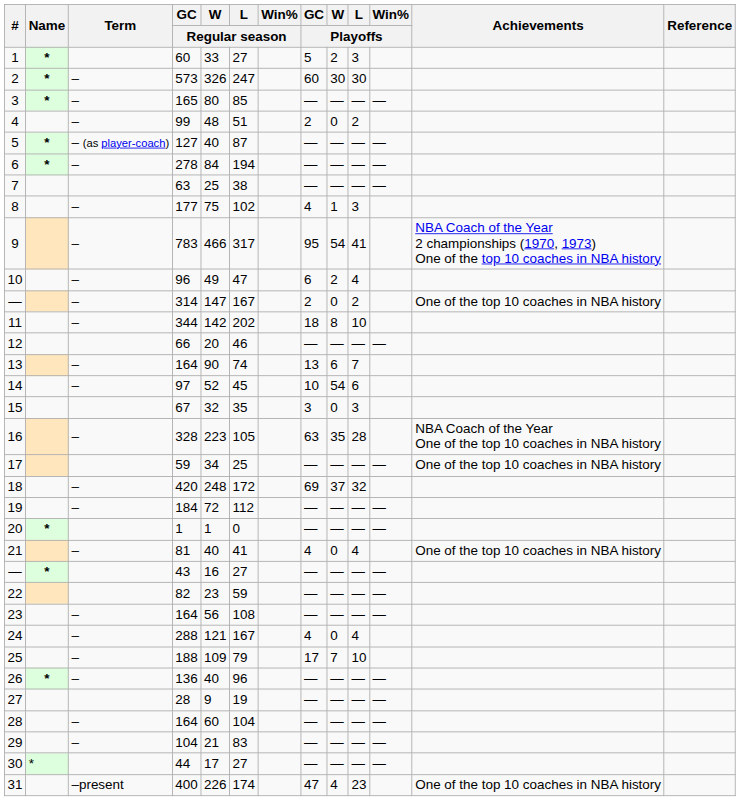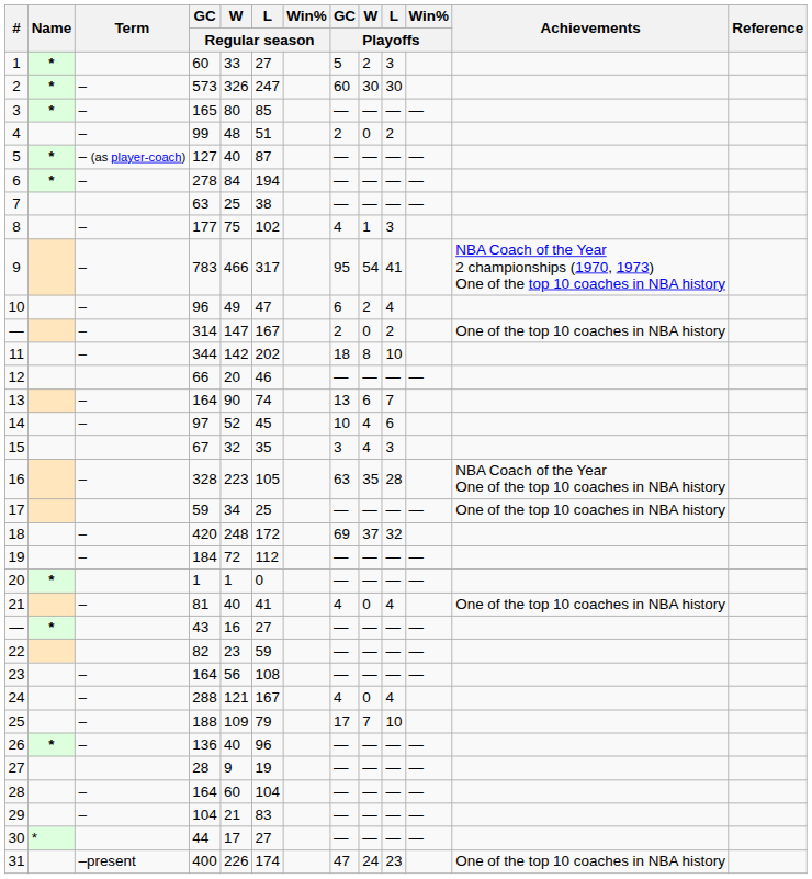 <table class="wikitable plainrowheaders sortable" summary="# (sortable), Name (sortable), Term (sortable), Regular season games coached (sortable), Regular season wins (sortable), Regular season losses (sortable), Regular season winning percentage (sortable), Playoffs games coached (sortable), Playoffs wins (sortable), Playoffs losses (sortable), Playoffs winning percentage (sortable), Achievements and Reference">
 <tr>
 <th scope="col" data-sort-type="number" rowspan="2">#</th>
 <th scope="col" rowspan="2">Name</th>
 <th scope="col" rowspan="2">Term</th>
 <th scope="col">GC</th>
 <th scope="col">W</th>
 <th scope="col">L</th>
 <th scope="col">Win%</th>
 <th scope="col" data-sort-type="number">GC</th>
 <th scope="col" data-sort-type="number">W</th>
 <th scope="col" data-sort-type="number">L</th>
 <th scope="col" data-sort-type="number">Win%</th>
 <th scope="col" rowspan="2" class=unsortable>Achievements</th>
 <th scope="col" rowspan="2" class=unsortable>Reference</th>
 </tr>
 <tr class="unsortable">
 <th scope="col" colspan="4">Regular season</th>
 <th scope="col" colspan="4">Playoffs</th>
 </tr>
 <tr>
 <td align=center>1</td>
 <th scope="row" style="background-color:#ddffdd">*</th>
 <td></td>
 <td>60</td>
 <td>33</td>
 <td>27</td>
 <td></td>
 <td>5</td>
 <td>2</td>
 <td>3</td>
 <td></td>
 <td></td>
 <td align=center></td>
 </tr>
 <tr>
 <td align=center>2</td>
 <th scope="row" style="background-color:#ddffdd">*</th>
 <td>–</td>
 <td>573</td>
 <td>326</td>
 <td>247</td>
 <td></td>
 <td>60</td>
 <td>30</td>
 <td>30</td>
 <td></td>
 <td></td>
 <td align=center></td>
 </tr>
 <tr>
 <td align=center>3</td>
 <th scope="row" style="background-color:#ddffdd">*</th>
 <td>–</td>
 <td>165</td>
 <td>80</td>
 <td>85</td>
 <td></td>
 <td>—</td>
 <td>—</td>
 <td>—</td>
 <td>—</td>
 <td></td>
 <td align=center></td>
 </tr>
 <tr>
 <td align=center>4</td>
 <th scope="row" style="background-color:transparent;"></th>
 <td>–</td>
 <td>99</td>
 <td>48</td>
 <td>51</td>
 <td></td>
 <td>2</td>
 <td>0</td>
 <td>2</td>
 <td></td>
 <td></td>
 <td align=center></td>
 </tr>
 <tr>
 <td align=center>5</td>
 <th scope="row" style="background-color:#ddffdd">*</th>
 <td>– <small>(as <a href='#'>player-coach</a>)</small></td>
 <td>127</td>
 <td>40</td>
 <td>87</td>
 <td></td>
 <td>—</td>
 <td>—</td>
 <td>—</td>
 <td>—</td>
 <td></td>
 <td align=center></td>
 </tr>
 <tr>
 <td align=center>6</td>
 <th scope="row" style="background-color:#ddffdd">*</th>
 <td>–</td>
 <td>278</td>
 <td>84</td>
 <td>194</td>
 <td></td>
 <td>—</td>
 <td>—</td>
 <td>—</td>
 <td>—</td>
 <td></td>
 <td align=center></td>
 </tr>
 <tr>
 <td align=center>7</td>
 <th scope="row" style="background-color:transparent;"></th>
 <td></td>
 <td>63</td>
 <td>25</td>
 <td>38</td>
 <td></td>
 <td>—</td>
 <td>—</td>
 <td>—</td>
 <td>—</td>
 <td></td>
 <td align=center></td>
 </tr>
 <tr>
 <td align=center>8</td>
 <th scope="row" style="background-color:transparent;"></th>
 <td>–</td>
 <td>177</td>
 <td>75</td>
 <td>102</td>
 <td></td>
 <td>4</td>
 <td>1</td>
 <td>3</td>
 <td></td>
 <td></td>
 <td align=center></td>
 </tr>
 <tr>
 <td align=center>9</td>
 <th scope="row" style="background-color:#FFE6BD"></th>
 <td>–</td>
 <td>783</td>
 <td>466</td>
 <td>317</td>
 <td></td>
 <td>95</td>
 <td>54</td>
 <td>41</td>
 <td></td>
 <td> <a href='#'>NBA Coach of the Year</a><br>2 championships (<a href='#'>1970</a>, <a href='#'>1973</a>)<br>One of the <a href='#'>top 10 coaches in NBA history</a></td>
 <td align=center></td>
 </tr>
 <tr>
 <td align=center>10</td>
 <th scope="row" style="background-color:transparent;"></th>
 <td>–</td>
 <td>96</td>
 <td>49</td>
 <td>47</td>
 <td></td>
 <td>6</td>
 <td>2</td>
 <td>4</td>
 <td></td>
 <td></td>
 <td align=center></td>
 </tr>
 <tr>
 <td align=center>—</td>
 <th scope="row" style="background-color:#FFE6BD"></th>
 <td>–</td>
 <td>314</td>
 <td>147</td>
 <td>167</td>
 <td></td>
 <td>2</td>
 <td>0</td>
 <td>2</td>
 <td></td>
 <td>One of the top 10 coaches in NBA history</td>
 <td align=center></td>
 </tr>
 <tr>
 <td align=center>11</td>
 <th scope="row" style="background-color:transparent;"></th>
 <td>–</td>
 <td>344</td>
 <td>142</td>
 <td>202</td>
 <td></td>
 <td>18</td>
 <td>8</td>
 <td>10</td>
 <td></td>
 <td></td>
 <td align=center></td>
 </tr>
 <tr>
 <td align=center>12</td>
 <th scope="row" style="background-color:transparent;"></th>
 <td></td>
 <td>66</td>
 <td>20</td>
 <td>46</td>
 <td></td>
 <td>—</td>
 <td>—</td>
 <td>—</td>
 <td>—</td>
 <td></td>
 <td align=center></td>
 </tr>
 <tr>
 <td align=center>13</td>
 <th scope="row" style="background-color:#FFE6BD"></th>
 <td>–</td>
 <td>164</td>
 <td>90</td>
 <td>74</td>
 <td></td>
 <td>13</td>
 <td>6</td>
 <td>7</td>
 <td></td>
 <td></td>
 <td align=center></td>
 </tr>
 <tr>
 <td align=center>14</td>
 <th scope="row" style="background-color:transparent;"></th>
 <td>–</td>
 <td>97</td>
 <td>52</td>
 <td>45</td>
 <td></td>
 <td>10</td>
-<td>54</td>
+<td>4</td>
 <td>6</td>
 <td></td>
 <td></td>
 <td align=center></td>
 </tr>
 <tr>
 <td align=center>15</td>
 <th scope="row" style="background-color:transparent;"></th>
 <td></td>
 <td>67</td>
 <td>32</td>
 <td>35</td>
 <td></td>
 <td>3</td>
-<td>0</td>
+<td>4</td>
 <td>3</td>
 <td></td>
 <td></td>
 <td align=center></td>
 </tr>
 <tr>
 <td align=center>16</td>
 <th scope="row" style="background-color:#FFE6BD"></th>
 <td>–</td>
 <td>328</td>
 <td>223</td>
 <td>105</td>
 <td></td>
 <td>63</td>
 <td>35</td>
 <td>28</td>
 <td></td>
 <td> NBA Coach of the Year<br>One of the top 10 coaches in NBA history</td>
 <td align=center></td>
 </tr>
 <tr>
 <td align=center>17</td>
 <th scope="row" style="background-color:#FFE6BD"></th>
 <td></td>
 <td>59</td>
 <td>34</td>
 <td>25</td>
 <td></td>
 <td>—</td>
 <td>—</td>
 <td>—</td>
 <td>—</td>
 <td>One of the top 10 coaches in NBA history</td>
 <td align=center></td>
 </tr>
 <tr>
 <td align=center>18</td>
 <th scope="row" style="background-color:transparent;"></th>
 <td>–</td>
 <td>420</td>
 <td>248</td>
 <td>172</td>
 <td></td>
 <td>69</td>
 <td>37</td>
 <td>32</td>
 <td></td>
 <td></td>
 <td align=center></td>
 </tr>
 <tr>
 <td align=center>19</td>
 <th scope="row" style="background-color:transparent;"></th>
 <td>–</td>
 <td>184</td>
 <td>72</td>
 <td>112</td>
 <td></td>
 <td>—</td>
 <td>—</td>
 <td>—</td>
 <td>—</td>
 <td></td>
 <td align=center></td>
 </tr>
 <tr>
 <td align=center>20</td>
 <th scope="row" style="background-color:#ddffdd">*</th>
 <td></td>
 <td>1</td>
 <td>1</td>
 <td>0</td>
 <td></td>
 <td>—</td>
 <td>—</td>
 <td>—</td>
 <td>—</td>
 <td></td>
 <td align=center></td>
 </tr>
 <tr>
 <td align=center>21</td>
 <th scope="row" style="background-color:#FFE6BD"></th>
 <td>–</td>
 <td>81</td>
 <td>40</td>
 <td>41</td>
 <td></td>
 <td>4</td>
 <td>0</td>
 <td>4</td>
 <td></td>
 <td>One of the top 10 coaches in NBA history</td>
 <td align=center></td>
 </tr>
 <tr>
 <td align=center>—</td>
 <th scope="row" style="background-color:#ddffdd">*</th>
 <td></td>
 <td>43</td>
 <td>16</td>
 <td>27</td>
 <td></td>
 <td>—</td>
 <td>—</td>
 <td>—</td>
 <td>—</td>
 <td></td>
 <td align=center></td>
 </tr>
 <tr>
 <td align=center>22</td>
 <th scope="row" style="background-color:#FFE6BD"></th>
 <td></td>
 <td>82</td>
 <td>23</td>
 <td>59</td>
 <td></td>
 <td>—</td>
 <td>—</td>
 <td>—</td>
 <td>—</td>
 <td></td>
 <td align=center></td>
 </tr>
 <tr>
 <td align=center>23</td>
 <th scope="row" style="background-color:transparent;"></th>
 <td>–</td>
 <td>164</td>
 <td>56</td>
 <td>108</td>
 <td></td>
 <td>—</td>
 <td>—</td>
 <td>—</td>
 <td>—</td>
 <td></td>
 <td align=center></td>
 </tr>
 <tr>
 <td align=center>24</td>
 <th scope="row" style="background-color:transparent;"></th>
 <td>–</td>
 <td>288</td>
 <td>121</td>
 <td>167</td>
 <td></td>
 <td>4</td>
 <td>0</td>
 <td>4</td>
 <td></td>
 <td></td>
 <td align=center></td>
 </tr>
 <tr>
 <td align=center>25</td>
 <th scope="row" style="background-color:transparent;"></th>
 <td>–</td>
 <td>188</td>
 <td>109</td>
 <td>79</td>
 <td></td>
 <td>17</td>
 <td>7</td>
 <td>10</td>
 <td></td>
 <td></td>
 <td align=center></td>
 </tr>
 <tr>
 <td align=center>26</td>
 <th scope="row" style="background-color:#ddffdd">*</th>
 <td>–</td>
 <td>136</td>
 <td>40</td>
 <td>96</td>
 <td></td>
 <td>—</td>
 <td>—</td>
 <td>—</td>
 <td>—</td>
 <td></td>
 <td align=center></td>
 </tr>
 <tr>
 <td align=center>27</td>
 <th scope="row" style="background-color:transparent;"></th>
 <td></td>
 <td>28</td>
 <td>9</td>
 <td>19</td>
 <td></td>
 <td>—</td>
 <td>—</td>
 <td>—</td>
 <td>—</td>
 <td></td>
 <td align=center></td>
 </tr>
 <tr>
 <td align=center>28</td>
 <th scope="row" style="background-color:transparent;"></th>
 <td>–</td>
 <td>164</td>
 <td>60</td>
 <td>104</td>
 <td></td>
 <td>—</td>
 <td>—</td>
 <td>—</td>
 <td>—</td>
 <td></td>
 <td align=center></td>
 </tr>
 <tr>
 <td>29</td>
 <td scope="row" style="background-color:transparent;"></td>
 <td>–</td>
 <td>104</td>
 <td>21</td>
 <td>83</td>
 <td></td>
 <td>—</td>
 <td>—</td>
 <td>—</td>
 <td>—</td>
 <td></td>
 <td align=center></td>
 </tr>
 <tr>
 <td>30</td>
 <td scope="row" style="background-color:#ddffdd">*</td>
 <td></td>
 <td>44</td>
 <td>17</td>
 <td>27</td>
 <td></td>
 <td>—</td>
 <td>—</td>
 <td>—</td>
 <td>—</td>
 <td></td>
 <td align=center></td>
 </tr>
 <tr>
 <td>31</td>
 <td scope="row" style="background-color: transparent"></td>
 <td>–present</td>
 <td>400</td>
 <td>226</td>
 <td>174</td>
 <td></td>
 <td>47</td>
-<td>4</td>
+<td>24</td>
 <td>23</td>
 <td></td>
 <td>One of the top 10 coaches in NBA history</td>
 <td align=center></td>
 </tr>
 </table>
